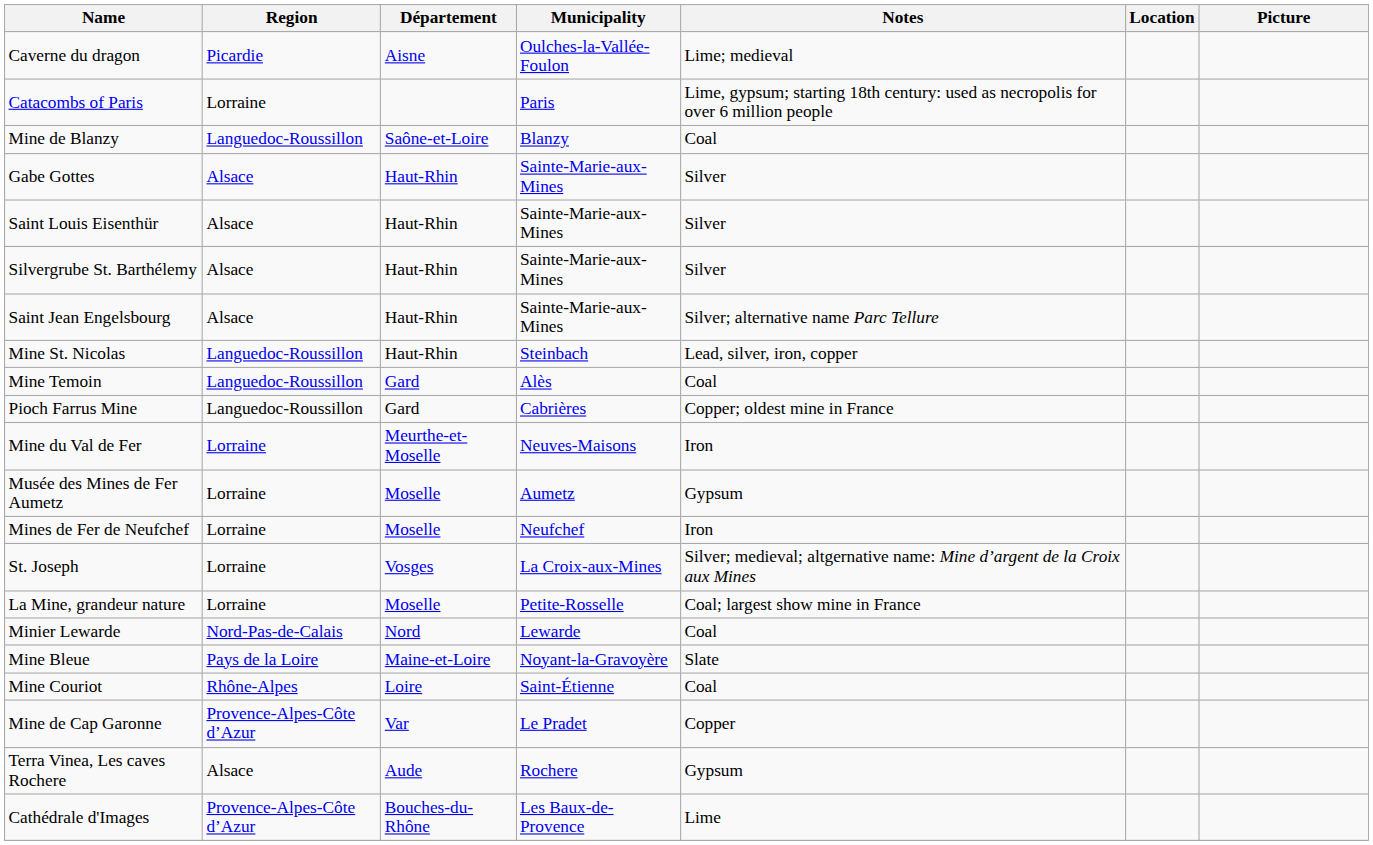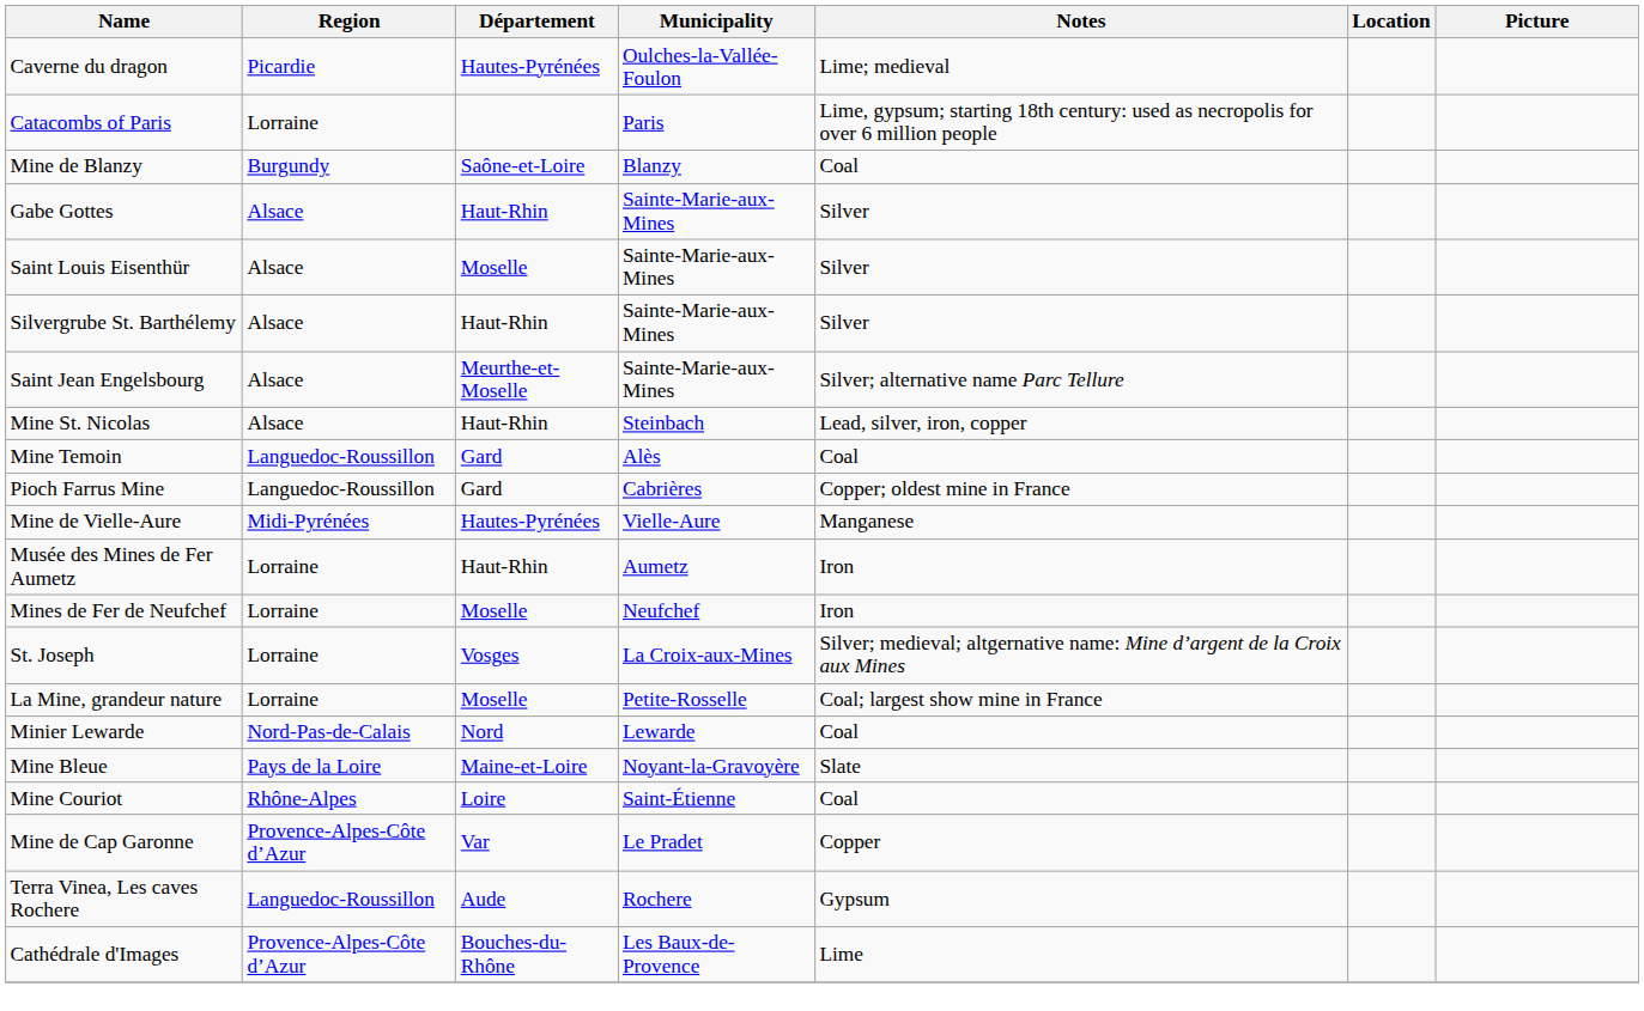 <table class="wikitable sortable" style="width:100%">
 <tr>
 <th>Name</th>
 <th>Region</th>
 <th>Département</th>
 <th>Municipality</th>
 <th class="unsortable">Notes</th>
 <th class="unsortable">Location</th>
 <th class="unsortable" style="width:150px">Picture</th>
 </tr>
 <tr>
 <td>Caverne du dragon</td>
 <td><a href='#'>Picardie</a></td>
-<td><a href='#'>Aisne</a></td>
+<td><a href='#'>Hautes-Pyrénées</a></td>
 <td><a href='#'>Oulches-la-Vallée-Foulon</a></td>
 <td>Lime; medieval</td>
 <td></td>
 <td></td>
 </tr>
 <tr>
 <td><a href='#'>Catacombs of Paris</a></td>
 <td>Lorraine</td>
 <td></td>
 <td><a href='#'>Paris</a></td>
 <td>Lime, gypsum; starting 18th century: used as necropolis for over 6 million people</td>
 <td></td>
 <td></td>
 </tr>
 <tr>
 <td>Mine de Blanzy</td>
-<td><a href='#'>Languedoc-Roussillon</a></td>
+<td><a href='#'>Burgundy</a></td>
 <td><a href='#'>Saône-et-Loire</a></td>
 <td><a href='#'>Blanzy</a></td>
 <td>Coal</td>
 <td></td>
 <td></td>
 </tr>
 <tr>
 <td>Gabe Gottes</td>
 <td><a href='#'>Alsace</a></td>
 <td><a href='#'>Haut-Rhin</a></td>
 <td><a href='#'>Sainte-Marie-aux-Mines</a></td>
 <td>Silver</td>
 <td></td>
 <td></td>
 </tr>
 <tr>
 <td>Saint Louis Eisenthür</td>
 <td>Alsace</td>
-<td>Haut-Rhin</td>
+<td><a href='#'>Moselle</a></td>
 <td>Sainte-Marie-aux-Mines</td>
 <td>Silver</td>
 <td></td>
 <td></td>
 </tr>
 <tr>
 <td>Silvergrube St. Barthélemy</td>
 <td>Alsace</td>
 <td>Haut-Rhin</td>
 <td>Sainte-Marie-aux-Mines</td>
 <td>Silver</td>
 <td></td>
 <td></td>
 </tr>
 <tr>
 <td>Saint Jean Engelsbourg</td>
 <td>Alsace</td>
-<td>Haut-Rhin</td>
+<td><a href='#'>Meurthe-et-Moselle</a></td>
 <td>Sainte-Marie-aux-Mines</td>
 <td>Silver; alternative name <em>Parc Tellure</em></td>
 <td></td>
 <td></td>
 </tr>
 <tr>
 <td>Mine St. Nicolas</td>
-<td><a href='#'>Languedoc-Roussillon</a></td>
+<td>Alsace</td>
 <td>Haut-Rhin</td>
 <td><a href='#'>Steinbach</a></td>
 <td>Lead, silver, iron, copper</td>
 <td></td>
 <td></td>
 </tr>
 <tr>
 <td>Mine Temoin</td>
 <td><a href='#'>Languedoc-Roussillon</a></td>
 <td><a href='#'>Gard</a></td>
 <td><a href='#'>Alès</a></td>
 <td>Coal</td>
 <td></td>
 <td></td>
 </tr>
 <tr>
 <td>Pioch Farrus Mine</td>
 <td>Languedoc-Roussillon</td>
 <td>Gard</td>
 <td><a href='#'>Cabrières</a></td>
 <td>Copper; oldest mine in France</td>
 <td></td>
 <td></td>
 </tr>
 <tr>
-<td>Mine du Val de Fer</td>
-<td><a href='#'>Lorraine</a></td>
-<td><a href='#'>Meurthe-et-Moselle</a></td>
-<td><a href='#'>Neuves-Maisons</a></td>
-<td>Iron</td>
+<td>Mine de Vielle-Aure</td>
+<td><a href='#'>Midi-Pyrénées</a></td>
+<td><a href='#'>Hautes-Pyrénées</a></td>
+<td><a href='#'>Vielle-Aure</a></td>
+<td>Manganese</td>
 <td></td>
 <td></td>
 </tr>
 <tr>
 <td>Musée des Mines de Fer Aumetz</td>
 <td>Lorraine</td>
-<td><a href='#'>Moselle</a></td>
+<td>Haut-Rhin</td>
 <td><a href='#'>Aumetz</a></td>
-<td>Gypsum</td>
+<td>Iron</td>
 <td></td>
 <td></td>
 </tr>
 <tr>
 <td>Mines de Fer de Neufchef</td>
 <td>Lorraine</td>
 <td><a href='#'>Moselle</a></td>
 <td><a href='#'>Neufchef</a></td>
 <td>Iron</td>
 <td></td>
 <td></td>
 </tr>
 <tr>
 <td>St. Joseph</td>
 <td>Lorraine</td>
 <td><a href='#'>Vosges</a></td>
 <td><a href='#'>La Croix-aux-Mines</a></td>
 <td>Silver; medieval; altgernative name: <em>Mine d’argent de la Croix aux Mines</em></td>
 <td></td>
 <td></td>
 </tr>
 <tr>
 <td>La Mine, grandeur nature</td>
 <td>Lorraine</td>
 <td><a href='#'>Moselle</a></td>
 <td><a href='#'>Petite-Rosselle</a></td>
 <td>Coal; largest show mine in France</td>
 <td></td>
 <td></td>
 </tr>
 <tr>
 <td>Minier Lewarde</td>
 <td><a href='#'>Nord-Pas-de-Calais</a></td>
 <td><a href='#'>Nord</a></td>
 <td><a href='#'>Lewarde</a></td>
 <td>Coal</td>
 <td></td>
 <td></td>
 </tr>
 <tr>
 <td>Mine Bleue</td>
 <td><a href='#'>Pays de la Loire</a></td>
 <td><a href='#'>Maine-et-Loire</a></td>
 <td><a href='#'>Noyant-la-Gravoyère</a></td>
 <td>Slate</td>
 <td></td>
 <td></td>
 </tr>
 <tr>
 <td>Mine Couriot</td>
 <td><a href='#'>Rhône-Alpes</a></td>
 <td><a href='#'>Loire</a></td>
 <td><a href='#'>Saint-Étienne</a></td>
 <td>Coal</td>
 <td></td>
 <td></td>
 </tr>
 <tr>
 <td>Mine de Cap Garonne</td>
 <td><a href='#'>Provence-Alpes-Côte d’Azur</a></td>
 <td><a href='#'>Var</a></td>
 <td><a href='#'>Le Pradet</a></td>
 <td>Copper</td>
 <td></td>
 <td></td>
 </tr>
 <tr>
 <td>Terra Vinea, Les caves Rochere</td>
-<td>Alsace</td>
+<td><a href='#'>Languedoc-Roussillon</a></td>
 <td><a href='#'>Aude</a></td>
 <td><a href='#'>Rochere</a></td>
 <td>Gypsum</td>
 <td></td>
 <td></td>
 </tr>
 <tr>
 <td>Cathédrale d'Images</td>
 <td><a href='#'>Provence-Alpes-Côte d’Azur</a></td>
 <td><a href='#'>Bouches-du-Rhône</a></td>
 <td><a href='#'>Les Baux-de-Provence</a></td>
 <td>Lime</td>
 <td></td>
 <td></td>
 </tr>
 <tr>
 </tr>
 </table>
